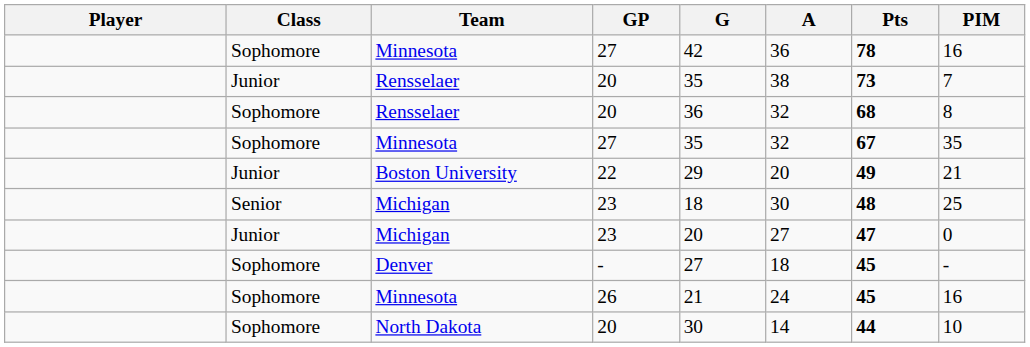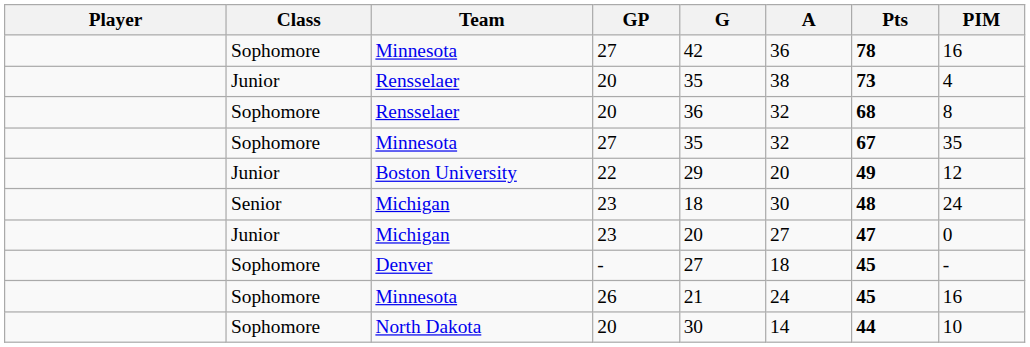 <table class="wikitable sortable">
 <tr>
 <th style="width: 11em;">Player</th>
 <th style="width: 7em;">Class</th>
 <th style="width: 11em;">Team</th>
 <th style="width: 4em;">GP</th>
 <th style="width: 4em;">G</th>
 <th style="width: 4em;">A</th>
 <th style="width: 4em;">Pts</th>
 <th style="width: 4em;">PIM</th>
 </tr>
 <tr>
 <td></td>
 <td>Sophomore</td>
 <td><a href='#'>Minnesota</a></td>
 <td>27</td>
 <td>42</td>
 <td>36</td>
 <td><strong>78</strong></td>
 <td>16</td>
 </tr>
 <tr>
 <td></td>
 <td>Junior</td>
 <td><a href='#'>Rensselaer</a></td>
 <td>20</td>
 <td>35</td>
 <td>38</td>
 <td><strong>73</strong></td>
-<td>7</td>
+<td>4</td>
 </tr>
 <tr>
 <td></td>
 <td>Sophomore</td>
 <td><a href='#'>Rensselaer</a></td>
 <td>20</td>
 <td>36</td>
 <td>32</td>
 <td><strong>68</strong></td>
 <td>8</td>
 </tr>
 <tr>
 <td></td>
 <td>Sophomore</td>
 <td><a href='#'>Minnesota</a></td>
 <td>27</td>
 <td>35</td>
 <td>32</td>
 <td><strong>67</strong></td>
 <td>35</td>
 </tr>
 <tr>
 <td></td>
 <td>Junior</td>
 <td><a href='#'>Boston University</a></td>
 <td>22</td>
 <td>29</td>
 <td>20</td>
 <td><strong>49</strong></td>
-<td>21</td>
+<td>12</td>
 </tr>
 <tr>
 <td></td>
 <td>Senior</td>
 <td><a href='#'>Michigan</a></td>
 <td>23</td>
 <td>18</td>
 <td>30</td>
 <td><strong>48</strong></td>
-<td>25</td>
+<td>24</td>
 </tr>
 <tr>
 <td></td>
 <td>Junior</td>
 <td><a href='#'>Michigan</a></td>
 <td>23</td>
 <td>20</td>
 <td>27</td>
 <td><strong>47</strong></td>
 <td>0</td>
 </tr>
 <tr>
 <td></td>
 <td>Sophomore</td>
 <td><a href='#'>Denver</a></td>
 <td>-</td>
 <td>27</td>
 <td>18</td>
 <td><strong>45</strong></td>
 <td>-</td>
 </tr>
 <tr>
 <td></td>
 <td>Sophomore</td>
 <td><a href='#'>Minnesota</a></td>
 <td>26</td>
 <td>21</td>
 <td>24</td>
 <td><strong>45</strong></td>
 <td>16</td>
 </tr>
 <tr>
 <td></td>
 <td>Sophomore</td>
 <td><a href='#'>North Dakota</a></td>
 <td>20</td>
 <td>30</td>
 <td>14</td>
 <td><strong>44</strong></td>
 <td>10</td>
 </tr>
 </table>
